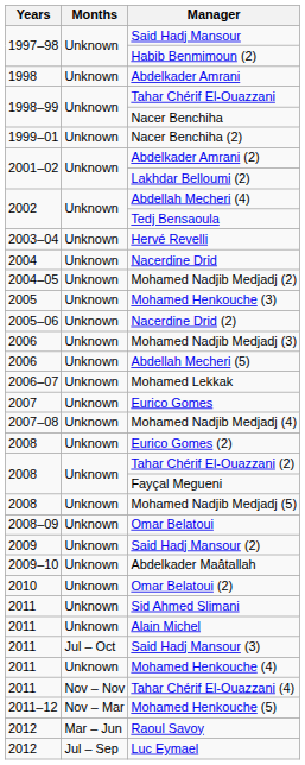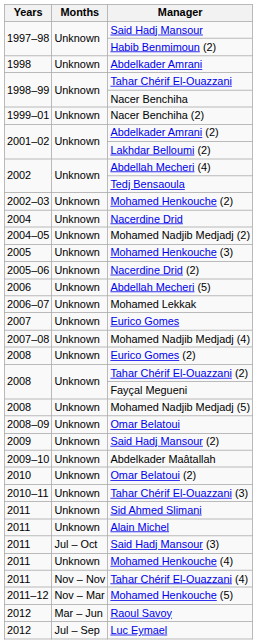 <table class="wikitable" style="float:left; margin-right:1em; font-size: 85%">
 <tr>
 <th>Years</th>
 <th>Months</th>
 <th>Manager</th>
 </tr>
 <tr>
 <td rowspan=2>1997–98</td>
 <td rowspan=2>Unknown</td>
 <td> <a href='#'>Said Hadj Mansour</a></td>
 </tr>
 <tr>
 <td> <a href='#'>Habib Benmimoun</a> (2)</td>
 </tr>
 <tr>
 <td>1998</td>
 <td>Unknown</td>
 <td> <a href='#'>Abdelkader Amrani</a></td>
 </tr>
 <tr>
 <td rowspan=2>1998–99</td>
 <td rowspan=2>Unknown</td>
 <td> <a href='#'>Tahar Chérif El-Ouazzani</a></td>
 </tr>
 <tr>
 <td> Nacer Benchiha</td>
 </tr>
 <tr>
 <td>1999–01</td>
 <td>Unknown</td>
 <td> Nacer Benchiha (2)</td>
 </tr>
 <tr>
 <td rowspan=2>2001–02</td>
 <td rowspan=2>Unknown</td>
 <td> <a href='#'>Abdelkader Amrani</a> (2)</td>
 </tr>
 <tr>
 <td> <a href='#'>Lakhdar Belloumi</a> (2)</td>
 </tr>
 <tr>
 <td rowspan=2>2002</td>
 <td rowspan=2>Unknown</td>
 <td> <a href='#'>Abdellah Mecheri</a> (4)</td>
 </tr>
 <tr>
 <td> <a href='#'>Tedj Bensaoula</a></td>
 </tr>
 <tr>
-<td>2003–04</td>
+<td>2002–03</td>
 <td>Unknown</td>
-<td> <a href='#'>Hervé Revelli</a></td>
+<td> <a href='#'>Mohamed Henkouche</a> (2)</td>
 </tr>
 <tr>
 <td>2004</td>
 <td>Unknown</td>
 <td> <a href='#'>Nacerdine Drid</a></td>
 </tr>
 <tr>
 <td>2004–05</td>
 <td>Unknown</td>
 <td> Mohamed Nadjib Medjadj (2)</td>
 </tr>
 <tr>
 <td>2005</td>
 <td>Unknown</td>
 <td> <a href='#'>Mohamed Henkouche</a> (3)</td>
 </tr>
 <tr>
 <td>2005–06</td>
 <td>Unknown</td>
 <td> <a href='#'>Nacerdine Drid</a> (2)</td>
-</tr>
-<tr>
-<td>2006</td>
-<td>Unknown</td>
-<td> Mohamed Nadjib Medjadj (3)</td>
 </tr>
 <tr>
 <td>2006</td>
 <td>Unknown</td>
 <td> <a href='#'>Abdellah Mecheri</a> (5)</td>
 </tr>
 <tr>
 <td>2006–07</td>
 <td>Unknown</td>
 <td> Mohamed Lekkak</td>
 </tr>
 <tr>
 <td>2007</td>
 <td>Unknown</td>
 <td> <a href='#'>Eurico Gomes</a></td>
 </tr>
 <tr>
 <td>2007–08</td>
 <td>Unknown</td>
 <td> Mohamed Nadjib Medjadj (4)</td>
 </tr>
 <tr>
 <td>2008</td>
 <td>Unknown</td>
 <td> <a href='#'>Eurico Gomes</a> (2)</td>
 </tr>
 <tr>
 <td rowspan=2>2008</td>
 <td rowspan=2>Unknown</td>
 <td> <a href='#'>Tahar Chérif El-Ouazzani</a> (2)</td>
 </tr>
 <tr>
 <td> Fayçal Megueni</td>
 </tr>
 <tr>
 <td>2008</td>
 <td>Unknown</td>
 <td> Mohamed Nadjib Medjadj (5)</td>
 </tr>
 <tr>
 <td>2008–09</td>
 <td>Unknown</td>
 <td> <a href='#'>Omar Belatoui</a></td>
 </tr>
 <tr>
 <td>2009</td>
 <td>Unknown</td>
 <td> <a href='#'>Said Hadj Mansour</a> (2)</td>
 </tr>
 <tr>
 <td>2009–10</td>
 <td>Unknown</td>
 <td> Abdelkader Maâtallah</td>
 </tr>
 <tr>
 <td>2010</td>
 <td>Unknown</td>
 <td> <a href='#'>Omar Belatoui</a> (2)</td>
 </tr>
 <tr>
+<td>2010–11</td>
+<td>Unknown</td>
+<td> <a href='#'>Tahar Chérif El-Ouazzani</a> (3)</td>
+</tr>
+<tr>
 <td>2011</td>
 <td>Unknown</td>
 <td> <a href='#'>Sid Ahmed Slimani</a></td>
 </tr>
 <tr>
 <td>2011</td>
 <td>Unknown</td>
 <td> <a href='#'>Alain Michel</a></td>
 </tr>
 <tr>
 <td>2011</td>
 <td>Jul – Oct</td>
 <td> <a href='#'>Said Hadj Mansour</a> (3)</td>
 </tr>
 <tr>
 <td>2011</td>
 <td>Unknown</td>
 <td> <a href='#'>Mohamed Henkouche</a> (4)</td>
 </tr>
 <tr>
 <td>2011</td>
 <td>Nov – Nov</td>
 <td> <a href='#'>Tahar Chérif El-Ouazzani</a> (4)</td>
 </tr>
 <tr>
 <td>2011–12</td>
 <td>Nov – Mar</td>
 <td> <a href='#'>Mohamed Henkouche</a> (5)</td>
 </tr>
 <tr>
 <td>2012</td>
 <td>Mar – Jun</td>
 <td> <a href='#'>Raoul Savoy</a></td>
 </tr>
 <tr>
 <td>2012</td>
 <td>Jul – Sep</td>
 <td> <a href='#'>Luc Eymael</a></td>
 </tr>
 </table>
